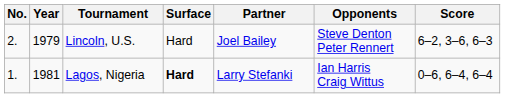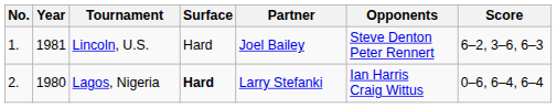 <table class="sortable wikitable" style=font-size:97%>
 <tr>
 <th style="width:20px">No.</th>
 <th style="width:30px">Year</th>
 <th style="width:120px">Tournament</th>
 <th style="width:50px">Surface</th>
 <th style="width:120px">Partner</th>
 <th style="width:120px">Opponents</th>
 <th style="width:100px" class="unsortable">Score</th>
 </tr>
 <tr>
-<td>2.</td>
-<td>1979</td>
+<td>1.</td>
+<td>1981</td>
 <td><a href='#'>Lincoln</a>, U.S.</td>
 <td>Hard</td>
 <td> <a href='#'>Joel Bailey</a></td>
 <td> <a href='#'>Steve Denton</a><br> <a href='#'>Peter Rennert</a></td>
 <td>6–2, 3–6, 6–3</td>
 </tr>
 <tr>
-<td>1.</td>
-<td>1981</td>
+<td>2.</td>
+<td>1980</td>
 <td><a href='#'>Lagos</a>, Nigeria</td>
 <td><strong>Hard</strong></td>
 <td> <a href='#'>Larry Stefanki</a></td>
 <td> <a href='#'>Ian Harris</a><br> <a href='#'>Craig Wittus</a></td>
 <td>0–6, 6–4, 6–4</td>
 </tr>
 </table>
